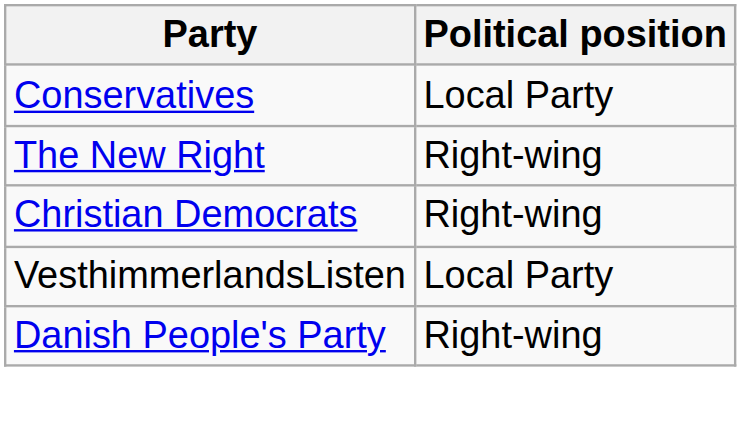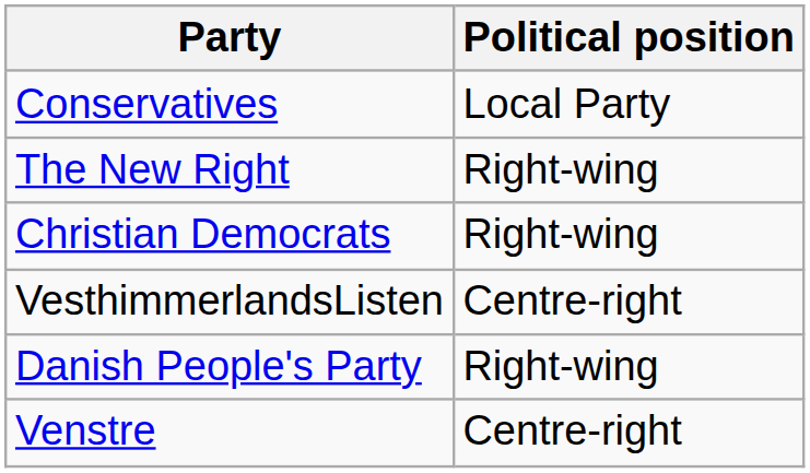 <table class="wikitable mw-collapsible mw-collapsed">
 <tr>
 <th>Party</th>
 <th>Political position</th>
 </tr>
 <tr>
 <td><a href='#'>Conservatives</a></td>
 <td>Local Party</td>
 </tr>
 <tr>
 <td><a href='#'>The New Right</a></td>
 <td>Right-wing</td>
 </tr>
 <tr>
 <td><a href='#'>Christian Democrats</a></td>
 <td>Right-wing</td>
 </tr>
 <tr>
 <td>VesthimmerlandsListen</td>
-<td>Local Party</td>
+<td>Centre-right</td>
 </tr>
 <tr>
 <td><a href='#'>Danish People's Party</a></td>
 <td>Right-wing</td>
 </tr>
+<tr>
+<td><a href='#'>Venstre</a></td>
+<td>Centre-right</td>
+</tr>
 </table>
